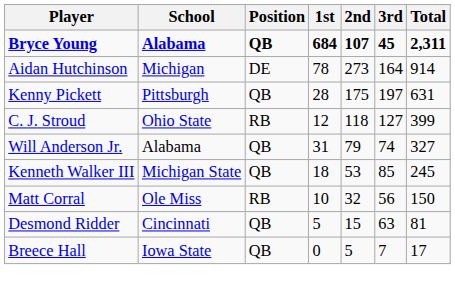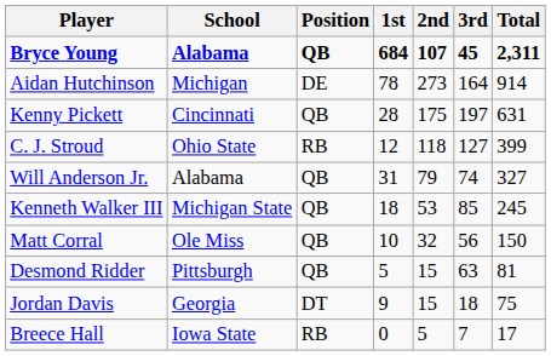 <table class="wikitable">
 <tr>
 <th>Player</th>
 <th>School</th>
 <th>Position</th>
 <th>1st</th>
 <th>2nd</th>
 <th>3rd</th>
 <th>Total</th>
 </tr>
 <tr>
 <td><strong><a href='#'>Bryce Young</a></strong></td>
 <td><strong><a href='#'>Alabama</a></strong></td>
 <td><strong>QB</strong></td>
 <td><strong>684</strong></td>
 <td><strong>107</strong></td>
 <td><strong>45</strong></td>
 <td><strong>2,311</strong></td>
 </tr>
 <tr>
 <td><a href='#'>Aidan Hutchinson</a></td>
 <td><a href='#'>Michigan</a></td>
 <td>DE</td>
 <td>78</td>
 <td>273</td>
 <td>164</td>
 <td>914</td>
 </tr>
 <tr>
 <td><a href='#'>Kenny Pickett</a></td>
-<td><a href='#'>Pittsburgh</a></td>
+<td><a href='#'>Cincinnati</a></td>
 <td>QB</td>
 <td>28</td>
 <td>175</td>
 <td>197</td>
 <td>631</td>
 </tr>
 <tr>
 <td><a href='#'>C. J. Stroud</a></td>
 <td><a href='#'>Ohio State</a></td>
 <td>RB</td>
 <td>12</td>
 <td>118</td>
 <td>127</td>
 <td>399</td>
 </tr>
 <tr>
 <td><a href='#'>Will Anderson Jr.</a></td>
 <td>Alabama</td>
 <td>QB</td>
 <td>31</td>
 <td>79</td>
 <td>74</td>
 <td>327</td>
 </tr>
 <tr>
 <td><a href='#'>Kenneth Walker III</a></td>
 <td><a href='#'>Michigan State</a></td>
 <td>QB</td>
 <td>18</td>
 <td>53</td>
 <td>85</td>
 <td>245</td>
 </tr>
 <tr>
 <td><a href='#'>Matt Corral</a></td>
 <td><a href='#'>Ole Miss</a></td>
-<td>RB</td>
+<td>QB</td>
 <td>10</td>
 <td>32</td>
 <td>56</td>
 <td>150</td>
 </tr>
 <tr>
 <td><a href='#'>Desmond Ridder</a></td>
-<td><a href='#'>Cincinnati</a></td>
+<td><a href='#'>Pittsburgh</a></td>
 <td>QB</td>
 <td>5</td>
 <td>15</td>
 <td>63</td>
 <td>81</td>
 </tr>
 <tr>
+<td><a href='#'>Jordan Davis</a></td>
+<td><a href='#'>Georgia</a></td>
+<td>DT</td>
+<td>9</td>
+<td>15</td>
+<td>18</td>
+<td>75</td>
+</tr>
+<tr>
 <td><a href='#'>Breece Hall</a></td>
 <td><a href='#'>Iowa State</a></td>
-<td>QB</td>
+<td>RB</td>
 <td>0</td>
 <td>5</td>
 <td>7</td>
 <td>17</td>
 </tr>
 </table>
